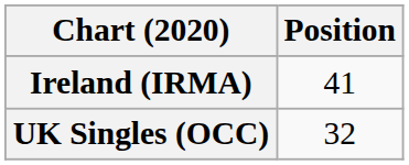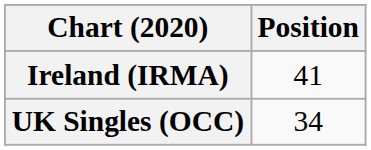 <table class="wikitable sortable plainrowheaders" style="text-align:center">
 <tr>
 <th scope="col">Chart (2020)</th>
 <th scope="col">Position</th>
 </tr>
 <tr>
 <th scope="row">Ireland (IRMA)</th>
 <td>41</td>
 </tr>
 <tr>
 <th scope="row">UK Singles (OCC)</th>
-<td>32</td>
+<td>34</td>
 </tr>
 </table>
